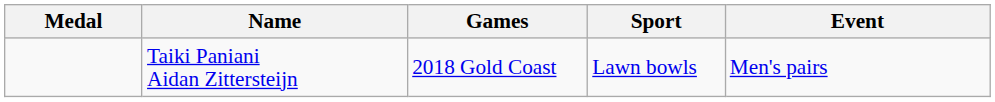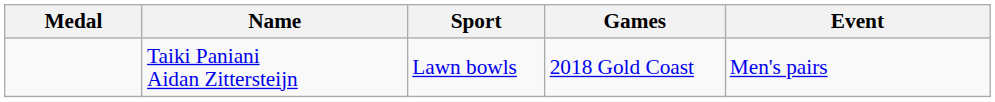 <table class="wikitable">
 <tr>
 <th style="width:6em">Medal</th>
 <th style="width:12em">Name</th>
+<th style="width:6em">Sport</th>
 <th style="width:8em">Games</th>
-<th style="width:6em">Sport</th>
 <th style="width:12em">Event</th>
 </tr>
 <tr>
 <td></td>
 <td><a href='#'>Taiki Paniani</a><br><a href='#'>Aidan Zittersteijn</a></td>
+<td><a href='#'>Lawn bowls</a></td>
 <td><a href='#'>2018 Gold Coast</a></td>
-<td><a href='#'>Lawn bowls</a></td>
 <td><a href='#'>Men's pairs</a></td>
 </tr>
 </table>
